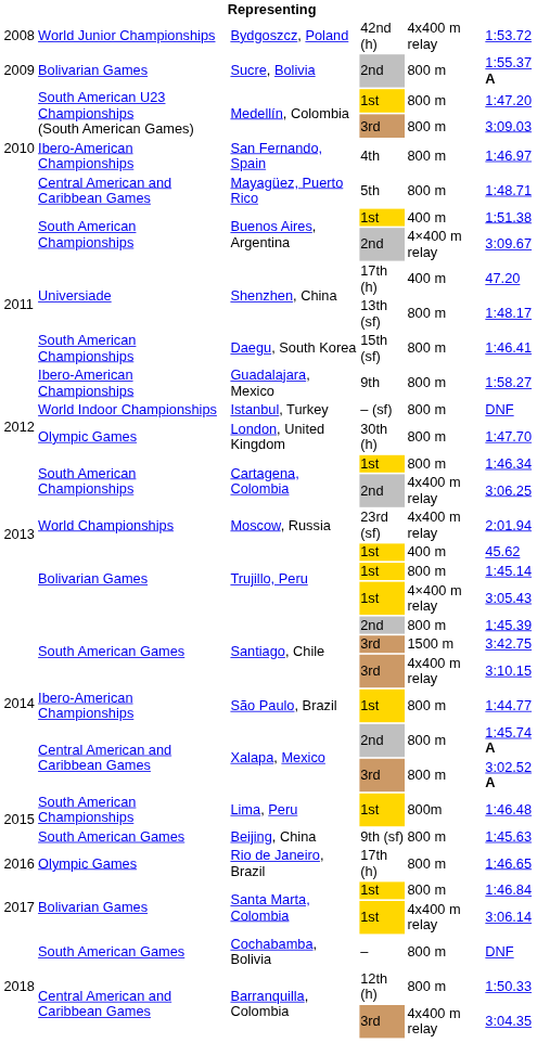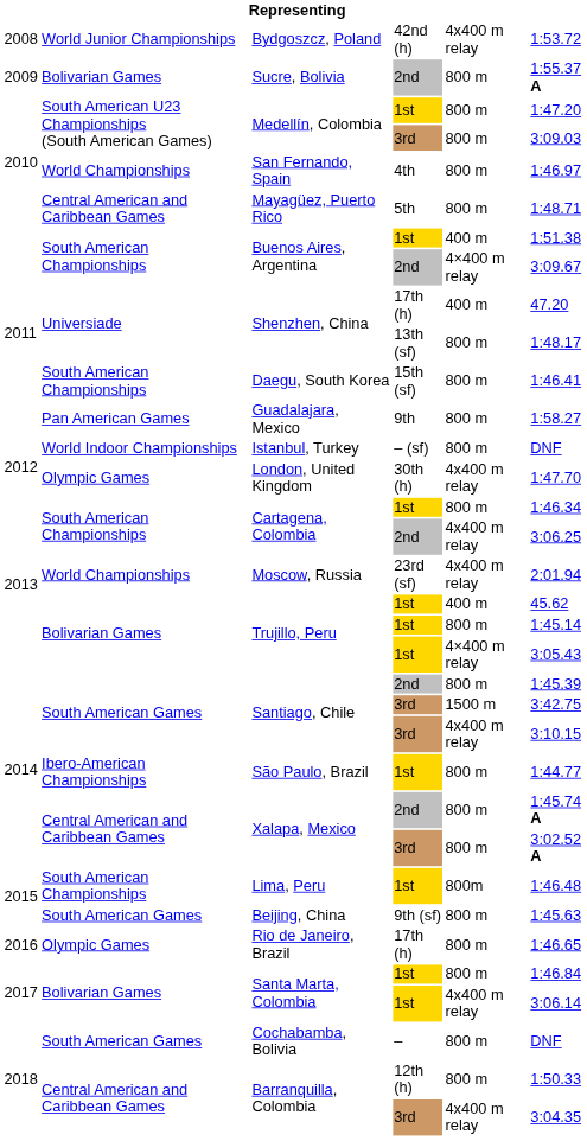 <table>
 <tr>
 <th colspan="6">Representing </th>
 </tr>
 <tr>
 <td>2008</td>
 <td><a href='#'>World Junior Championships</a></td>
 <td><a href='#'>Bydgoszcz</a>, <a href='#'>Poland</a></td>
 <td>42nd (h)</td>
 <td>4x400 m relay</td>
 <td><a href='#'>1:53.72</a></td>
 </tr>
 <tr>
 <td>2009</td>
 <td><a href='#'>Bolivarian Games</a></td>
 <td><a href='#'>Sucre</a>, <a href='#'>Bolivia</a></td>
 <td bgcolor=silver>2nd</td>
 <td>800 m</td>
 <td><a href='#'>1:55.37</a> <strong>A</strong></td>
 </tr>
 <tr>
 <td rowspan=4>2010</td>
 <td rowspan=2><a href='#'>South American U23 Championships</a><br>(South American Games)</td>
 <td rowspan=2><a href='#'>Medellín</a>, Colombia</td>
 <td bgcolor=gold>1st</td>
 <td>800 m</td>
 <td><a href='#'>1:47.20</a></td>
 </tr>
 <tr>
 <td bgcolor=cc9966>3rd</td>
 <td>800 m</td>
 <td><a href='#'>3:09.03</a></td>
 </tr>
 <tr>
-<td><a href='#'>Ibero-American Championships</a></td>
+<td><a href='#'>World Championships</a></td>
 <td><a href='#'>San Fernando, Spain</a></td>
 <td>4th</td>
 <td>800 m</td>
 <td><a href='#'>1:46.97</a></td>
 </tr>
 <tr>
 <td><a href='#'>Central American and Caribbean Games</a></td>
 <td><a href='#'>Mayagüez, Puerto Rico</a></td>
 <td>5th</td>
 <td>800 m</td>
 <td><a href='#'>1:48.71</a></td>
 </tr>
 <tr>
 <td rowspan=6>2011</td>
 <td rowspan=2><a href='#'>South American Championships</a></td>
 <td rowspan=2><a href='#'>Buenos Aires</a>, Argentina</td>
 <td bgcolor=gold>1st</td>
 <td>400 m</td>
 <td><a href='#'>1:51.38</a></td>
 </tr>
 <tr>
 <td bgcolor=silver>2nd</td>
 <td>4×400 m relay</td>
 <td><a href='#'>3:09.67</a></td>
 </tr>
 <tr>
 <td rowspan=2><a href='#'>Universiade</a></td>
 <td rowspan=2><a href='#'>Shenzhen</a>, China</td>
 <td>17th (h)</td>
 <td>400 m</td>
 <td><a href='#'>47.20</a></td>
 </tr>
 <tr>
 <td>13th (sf)</td>
 <td>800 m</td>
 <td><a href='#'>1:48.17</a></td>
 </tr>
 <tr>
 <td><a href='#'>South American Championships</a></td>
 <td><a href='#'>Daegu</a>, South Korea</td>
 <td>15th (sf)</td>
 <td>800 m</td>
 <td><a href='#'>1:46.41</a></td>
 </tr>
 <tr>
-<td><a href='#'>Ibero-American Championships</a></td>
+<td><a href='#'>Pan American Games</a></td>
 <td><a href='#'>Guadalajara</a>, Mexico</td>
 <td>9th</td>
 <td>800 m</td>
 <td><a href='#'>1:58.27</a></td>
 </tr>
 <tr>
 <td rowspan=2>2012</td>
 <td><a href='#'>World Indoor Championships</a></td>
 <td><a href='#'>Istanbul</a>, Turkey</td>
 <td>– (sf)</td>
 <td>800 m</td>
 <td><a href='#'>DNF</a></td>
 </tr>
 <tr>
 <td><a href='#'>Olympic Games</a></td>
 <td><a href='#'>London</a>, United Kingdom</td>
 <td>30th (h)</td>
-<td>800 m</td>
+<td>4x400 m relay</td>
 <td><a href='#'>1:47.70</a></td>
 </tr>
 <tr>
 <td rowspan=6>2013</td>
 <td rowspan=2><a href='#'>South American Championships</a></td>
 <td rowspan=2><a href='#'>Cartagena, Colombia</a></td>
 <td bgcolor=gold>1st</td>
 <td>800 m</td>
 <td><a href='#'>1:46.34</a></td>
 </tr>
 <tr>
 <td bgcolor=silver>2nd</td>
 <td>4x400 m relay</td>
 <td><a href='#'>3:06.25</a></td>
 </tr>
 <tr>
 <td><a href='#'>World Championships</a></td>
 <td><a href='#'>Moscow</a>, Russia</td>
 <td>23rd (sf)</td>
 <td>4x400 m relay</td>
 <td><a href='#'>2:01.94</a></td>
 </tr>
 <tr>
 <td rowspan=3><a href='#'>Bolivarian Games</a></td>
 <td rowspan=3><a href='#'>Trujillo, Peru</a></td>
 <td bgcolor=gold>1st</td>
 <td>400 m</td>
 <td><a href='#'>45.62</a></td>
 </tr>
 <tr>
 <td bgcolor=gold>1st</td>
 <td>800 m</td>
 <td><a href='#'>1:45.14</a></td>
 </tr>
 <tr>
 <td bgcolor=gold>1st</td>
 <td>4×400 m relay</td>
 <td><a href='#'>3:05.43</a></td>
 </tr>
 <tr>
 <td rowspan=6>2014</td>
 <td rowspan=3><a href='#'>South American Games</a></td>
 <td rowspan=3><a href='#'>Santiago</a>, Chile</td>
 <td bgcolor=silver>2nd</td>
 <td>800 m</td>
 <td><a href='#'>1:45.39</a></td>
 </tr>
 <tr>
 <td bgcolor=cc9966>3rd</td>
 <td>1500 m</td>
 <td><a href='#'>3:42.75</a></td>
 </tr>
 <tr>
 <td bgcolor=cc9966>3rd</td>
 <td>4x400 m relay</td>
 <td><a href='#'>3:10.15</a></td>
 </tr>
 <tr>
 <td><a href='#'>Ibero-American Championships</a></td>
 <td><a href='#'>São Paulo</a>, Brazil</td>
 <td bgcolor=gold>1st</td>
 <td>800 m</td>
 <td><a href='#'>1:44.77</a></td>
 </tr>
 <tr>
 <td rowspan=2><a href='#'>Central American and Caribbean Games</a></td>
 <td rowspan=2><a href='#'>Xalapa</a>, <a href='#'>Mexico</a></td>
 <td bgcolor=silver>2nd</td>
 <td>800 m</td>
 <td><a href='#'>1:45.74</a> <strong>A</strong></td>
 </tr>
 <tr>
 <td bgcolor="cc9966">3rd</td>
 <td>800 m</td>
 <td><a href='#'>3:02.52</a> <strong>A</strong></td>
 </tr>
 <tr>
 <td rowspan=2>2015</td>
 <td><a href='#'>South American Championships</a></td>
 <td><a href='#'>Lima</a>, <a href='#'>Peru</a></td>
 <td bgcolor=gold>1st</td>
 <td>800m</td>
 <td><a href='#'>1:46.48</a></td>
 </tr>
 <tr>
 <td><a href='#'>South American Games</a></td>
 <td><a href='#'>Beijing</a>, China</td>
 <td>9th (sf)</td>
 <td>800 m</td>
 <td><a href='#'>1:45.63</a></td>
 </tr>
 <tr>
 <td>2016</td>
 <td><a href='#'>Olympic Games</a></td>
 <td><a href='#'>Rio de Janeiro</a>, Brazil</td>
 <td>17th (h)</td>
 <td>800 m</td>
 <td><a href='#'>1:46.65</a></td>
 </tr>
 <tr>
 <td rowspan=2>2017</td>
 <td rowspan=2><a href='#'>Bolivarian Games</a></td>
 <td rowspan=2><a href='#'>Santa Marta, Colombia</a></td>
 <td bgcolor=gold>1st</td>
 <td>800 m</td>
 <td><a href='#'>1:46.84</a></td>
 </tr>
 <tr>
 <td bgcolor=gold>1st</td>
 <td>4x400 m relay</td>
 <td><a href='#'>3:06.14</a></td>
 </tr>
 <tr>
 <td rowspan=3>2018</td>
 <td><a href='#'>South American Games</a></td>
 <td><a href='#'>Cochabamba</a>, Bolivia</td>
 <td>–</td>
 <td>800 m</td>
 <td><a href='#'>DNF</a></td>
 </tr>
 <tr>
 <td rowspan=2><a href='#'>Central American and Caribbean Games</a></td>
 <td rowspan=2><a href='#'>Barranquilla</a>, Colombia</td>
 <td>12th (h)</td>
 <td>800 m</td>
 <td><a href='#'>1:50.33</a></td>
 </tr>
 <tr>
 <td bgcolor=cc9966>3rd</td>
 <td>4x400 m relay</td>
 <td><a href='#'>3:04.35</a></td>
 </tr>
 </table>
